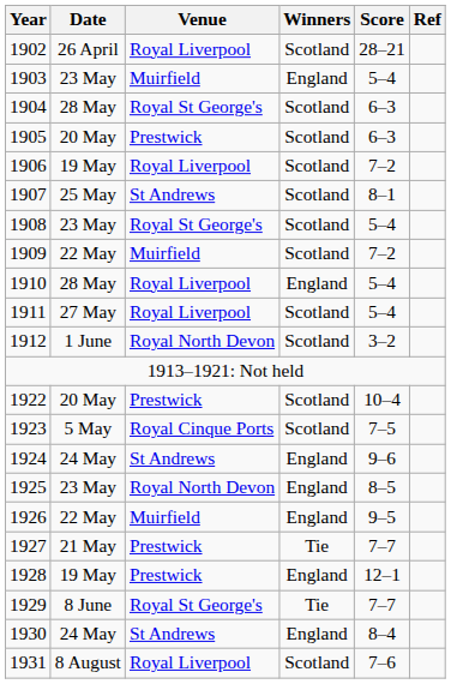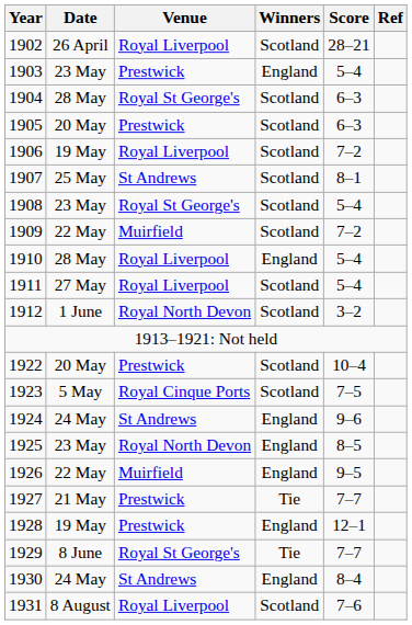 <table class="wikitable" style="text-align: center">
 <tr>
 <th>Year</th>
 <th>Date</th>
 <th>Venue</th>
 <th>Winners</th>
 <th>Score</th>
 <th>Ref</th>
 </tr>
 <tr>
 <td>1902</td>
 <td>26 April</td>
 <td align=left><a href='#'>Royal Liverpool</a></td>
 <td>Scotland</td>
 <td>28–21</td>
 <td></td>
 </tr>
 <tr>
 <td>1903</td>
 <td>23 May</td>
-<td align=left><a href='#'>Muirfield</a></td>
+<td align=left><a href='#'>Prestwick</a></td>
 <td>England</td>
 <td>5–4</td>
 <td></td>
 </tr>
 <tr>
 <td>1904</td>
 <td>28 May</td>
 <td align=left><a href='#'>Royal St George's</a></td>
 <td>Scotland</td>
 <td>6–3</td>
 <td></td>
 </tr>
 <tr>
 <td>1905</td>
 <td>20 May</td>
 <td align=left><a href='#'>Prestwick</a></td>
 <td>Scotland</td>
 <td>6–3</td>
 <td></td>
 </tr>
 <tr>
 <td>1906</td>
 <td>19 May</td>
 <td align=left><a href='#'>Royal Liverpool</a></td>
 <td>Scotland</td>
 <td>7–2</td>
 <td></td>
 </tr>
 <tr>
 <td>1907</td>
 <td>25 May</td>
 <td align=left><a href='#'>St Andrews</a></td>
 <td>Scotland</td>
 <td>8–1</td>
 <td></td>
 </tr>
 <tr>
 <td>1908</td>
 <td>23 May</td>
 <td align=left><a href='#'>Royal St George's</a></td>
 <td>Scotland</td>
 <td>5–4</td>
 <td></td>
 </tr>
 <tr>
 <td>1909</td>
 <td>22 May</td>
 <td align=left><a href='#'>Muirfield</a></td>
 <td>Scotland</td>
 <td>7–2</td>
 <td></td>
 </tr>
 <tr>
 <td>1910</td>
 <td>28 May</td>
 <td align=left><a href='#'>Royal Liverpool</a></td>
 <td>England</td>
 <td>5–4</td>
 <td></td>
 </tr>
 <tr>
 <td>1911</td>
 <td>27 May</td>
 <td align=left><a href='#'>Royal Liverpool</a></td>
 <td>Scotland</td>
 <td>5–4</td>
 <td></td>
 </tr>
 <tr>
 <td>1912</td>
 <td>1 June</td>
 <td align=left><a href='#'>Royal North Devon</a></td>
 <td>Scotland</td>
 <td>3–2</td>
 <td></td>
 </tr>
 <tr>
 <td colspan=6>1913–1921: Not held</td>
 </tr>
 <tr>
 <td>1922</td>
 <td>20 May</td>
 <td align=left><a href='#'>Prestwick</a></td>
 <td>Scotland</td>
 <td>10–4</td>
 <td></td>
 </tr>
 <tr>
 <td>1923</td>
 <td>5 May</td>
 <td align=left><a href='#'>Royal Cinque Ports</a></td>
 <td>Scotland</td>
 <td>7–5</td>
 <td></td>
 </tr>
 <tr>
 <td>1924</td>
 <td>24 May</td>
 <td align=left><a href='#'>St Andrews</a></td>
 <td>England</td>
 <td>9–6</td>
 <td></td>
 </tr>
 <tr>
 <td>1925</td>
 <td>23 May</td>
 <td align=left><a href='#'>Royal North Devon</a></td>
 <td>England</td>
 <td>8–5</td>
 <td></td>
 </tr>
 <tr>
 <td>1926</td>
 <td>22 May</td>
 <td align=left><a href='#'>Muirfield</a></td>
 <td>England</td>
 <td>9–5</td>
 <td></td>
 </tr>
 <tr>
 <td>1927</td>
 <td>21 May</td>
 <td align=left><a href='#'>Prestwick</a></td>
 <td>Tie</td>
 <td>7–7</td>
 <td></td>
 </tr>
 <tr>
 <td>1928</td>
 <td>19 May</td>
 <td align=left><a href='#'>Prestwick</a></td>
 <td>England</td>
 <td>12–1</td>
 <td></td>
 </tr>
 <tr>
 <td>1929</td>
 <td>8 June</td>
 <td align=left><a href='#'>Royal St George's</a></td>
 <td>Tie</td>
 <td>7–7</td>
 <td></td>
 </tr>
 <tr>
 <td>1930</td>
 <td>24 May</td>
 <td align=left><a href='#'>St Andrews</a></td>
 <td>England</td>
 <td>8–4</td>
 <td></td>
 </tr>
 <tr>
 <td>1931</td>
 <td>8 August</td>
 <td align=left><a href='#'>Royal Liverpool</a></td>
 <td>Scotland</td>
 <td>7–6</td>
 <td></td>
 </tr>
 </table>
